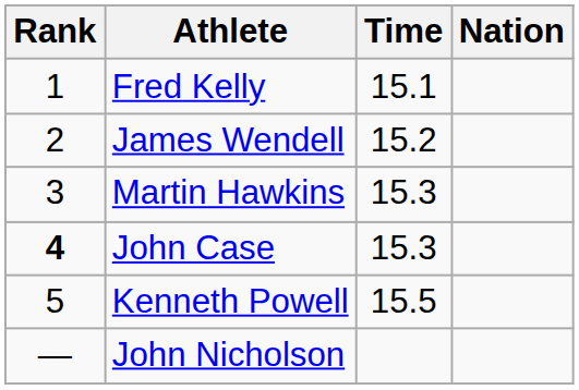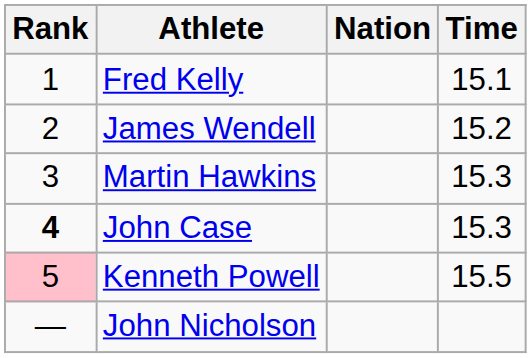 <table class="wikitable sortable" style="text-align:center">
 <tr>
 <th>Rank</th>
 <th>Athlete</th>
+<th>Nation</th>
 <th>Time</th>
-<th>Nation</th>
 </tr>
 <tr>
 <td>1</td>
 <td align=left><a href='#'>Fred Kelly</a></td>
+<td align=left></td>
 <td>15.1</td>
-<td align=left></td>
 </tr>
 <tr>
 <td>2</td>
 <td align=left><a href='#'>James Wendell</a></td>
+<td align=left></td>
 <td>15.2</td>
-<td align=left></td>
 </tr>
 <tr>
 <td>3</td>
 <td align=left><a href='#'>Martin Hawkins</a></td>
+<td align=left></td>
 <td>15.3</td>
-<td align=left></td>
 </tr>
 <tr>
 <td><strong>4</strong></td>
 <td align=left><a href='#'>John Case</a></td>
+<td align=left></td>
 <td>15.3</td>
-<td align=left></td>
 </tr>
 <tr>
-<td>5</td>
+<td style="background: pink;">5</td>
 <td align=left><a href='#'>Kenneth Powell</a></td>
+<td align=left></td>
 <td>15.5</td>
-<td align=left></td>
 </tr>
 <tr>
 <td data-sort-value=6>—</td>
 <td align=left><a href='#'>John Nicholson</a></td>
+<td align=left></td>
 <td></td>
-<td align=left></td>
 </tr>
 </table>
